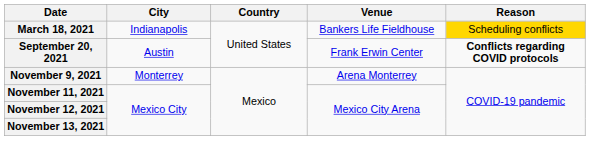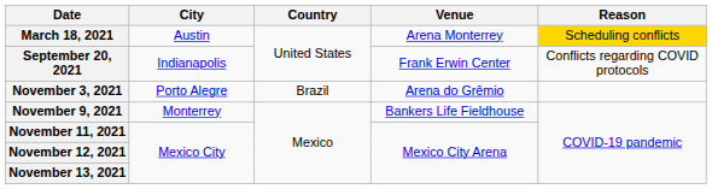 <table class="wikitable plainrowheaders" style="text-align:center;">
 <tr>
 <th scope="col" style="width:12em;">Date</th>
 <th scope="col" style="width:12em;">City</th>
 <th scope="col" style="width:12em;">Country</th>
 <th scope="col" style="width:18em;">Venue</th>
 <th scope="col" style="width:18em;">Reason</th>
 </tr>
 <tr>
 <th scope="row">March 18, 2021</th>
-<td><a href='#'>Indianapolis</a></td>
+<td><a href='#'>Austin</a></td>
 <td rowspan="2">United States</td>
-<td><a href='#'>Bankers Life Fieldhouse</a></td>
+<td><a href='#'>Arena Monterrey</a></td>
 <td style="background: gold;">Scheduling conflicts</td>
 </tr>
 <tr>
 <th scope="row">September 20, 2021</th>
-<td><a href='#'>Austin</a></td>
+<td><a href='#'>Indianapolis</a></td>
 <td><a href='#'>Frank Erwin Center</a></td>
-<td><strong>Conflicts regarding COVID protocols </strong></td>
+<td>Conflicts regarding COVID protocols </td>
+</tr>
+<tr>
+<th scope="row">November 3, 2021</th>
+<td><a href='#'>Porto Alegre</a></td>
+<td>Brazil</td>
+<td><a href='#'>Arena do Grêmio</a></td>
+<td></td>
 </tr>
 <tr>
 <th scope="row">November 9, 2021</th>
 <td><a href='#'>Monterrey</a></td>
 <td rowspan="4">Mexico</td>
-<td><a href='#'>Arena Monterrey</a></td>
+<td><a href='#'>Bankers Life Fieldhouse</a></td>
 <td rowspan="4"><a href='#'>COVID-19 pandemic</a></td>
 </tr>
 <tr>
 <th scope="row">November 11, 2021</th>
 <td rowspan="3"><a href='#'>Mexico City</a></td>
 <td rowspan="3"><a href='#'>Mexico City Arena</a></td>
 </tr>
 <tr>
 <th scope="row">November 12, 2021</th>
 </tr>
 <tr>
 <th scope="row">November 13, 2021</th>
 </tr>
 </table>
